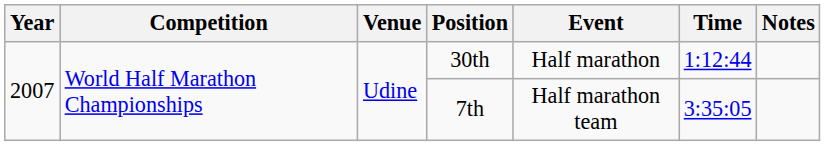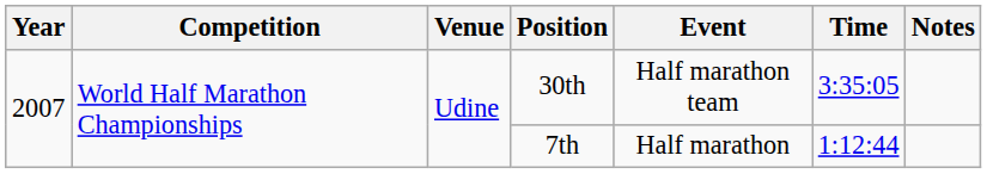 <table class="wikitable" width=60% style="font-size:90%; text-align:center;">
 <tr>
 <th>Year</th>
 <th>Competition</th>
 <th>Venue</th>
 <th>Position</th>
 <th>Event</th>
 <th>Time</th>
 <th>Notes</th>
 </tr>
 <tr>
 <td rowspan=2>2007</td>
 <td rowspan=2 align=left><a href='#'>World Half Marathon Championships</a></td>
 <td rowspan=2 align=left> <a href='#'>Udine</a></td>
 <td>30th</td>
+<td>Half marathon team</td>
+<td><a href='#'>3:35:05</a></td>
+<td></td>
+</tr>
+<tr>
+<td>7th</td>
 <td>Half marathon</td>
 <td><a href='#'>1:12:44</a></td>
 <td></td>
 </tr>
-<tr>
-<td>7th</td>
-<td>Half marathon team</td>
-<td><a href='#'>3:35:05</a></td>
-<td></td>
-</tr>
 </table>
